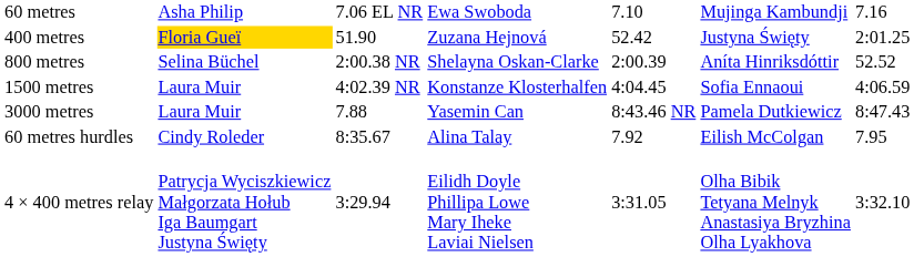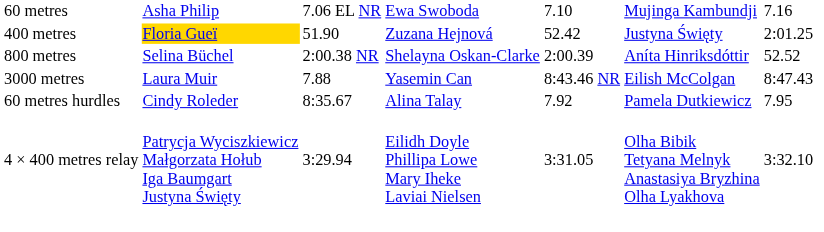 <table>
 <tr>
 <td>60 metres <br></td>
 <td><a href='#'>Asha Philip</a><br></td>
 <td>7.06 EL <a href='#'>NR</a></td>
 <td><a href='#'>Ewa Swoboda</a><br></td>
 <td>7.10 </td>
 <td><a href='#'>Mujinga Kambundji</a><br></td>
 <td>7.16 </td>
 </tr>
 <tr>
 <td>400 metres <br></td>
 <td style="background: gold;"><a href='#'>Floria Gueï</a><br></td>
 <td>51.90 </td>
 <td><a href='#'>Zuzana Hejnová</a><br></td>
 <td>52.42</td>
 <td><a href='#'>Justyna Święty</a><br></td>
 <td>2:01.25</td>
 </tr>
 <tr>
 <td>800 metres <br></td>
 <td><a href='#'>Selina Büchel</a><br></td>
 <td>2:00.38 <a href='#'>NR</a></td>
 <td><a href='#'>Shelayna Oskan-Clarke</a><br></td>
 <td>2:00.39 </td>
 <td><a href='#'>Aníta Hinriksdóttir</a><br></td>
 <td>52.52</td>
 </tr>
 <tr>
-<td>1500 metres <br></td>
-<td><a href='#'>Laura Muir</a><br></td>
-<td>4:02.39  <a href='#'>NR</a></td>
-<td><a href='#'>Konstanze Klosterhalfen</a><br></td>
-<td>4:04.45 </td>
-<td><a href='#'>Sofia Ennaoui</a><br></td>
-<td>4:06.59</td>
-</tr>
-<tr>
 <td>3000 metres <br></td>
 <td><a href='#'>Laura Muir</a><br></td>
 <td>7.88</td>
 <td><a href='#'>Yasemin Can</a><br></td>
 <td>8:43.46 <a href='#'>NR</a></td>
-<td><a href='#'>Pamela Dutkiewicz</a><br></td>
+<td><a href='#'>Eilish McColgan</a><br></td>
 <td>8:47.43</td>
 </tr>
 <tr>
 <td>60 metres hurdles <br></td>
 <td><a href='#'>Cindy Roleder</a><br></td>
 <td>8:35.67 </td>
 <td><a href='#'>Alina Talay</a><br></td>
 <td>7.92</td>
-<td><a href='#'>Eilish McColgan</a><br></td>
+<td><a href='#'>Pamela Dutkiewicz</a><br></td>
 <td>7.95</td>
 </tr>
 <tr>
 <td>4 × 400 metres relay<br></td>
 <td><br><a href='#'>Patrycja Wyciszkiewicz</a><br><a href='#'>Małgorzata Hołub</a><br><a href='#'>Iga Baumgart</a><br><a href='#'>Justyna Święty</a></td>
 <td>3:29.94</td>
 <td><br><a href='#'>Eilidh Doyle</a><br><a href='#'>Phillipa Lowe</a><br><a href='#'>Mary Iheke</a><br><a href='#'>Laviai Nielsen</a></td>
 <td>3:31.05</td>
 <td><br><a href='#'>Olha Bibik</a><br><a href='#'>Tetyana Melnyk</a><br><a href='#'>Anastasiya Bryzhina</a><br><a href='#'>Olha Lyakhova</a></td>
 <td>3:32.10</td>
 </tr>
 </table>
